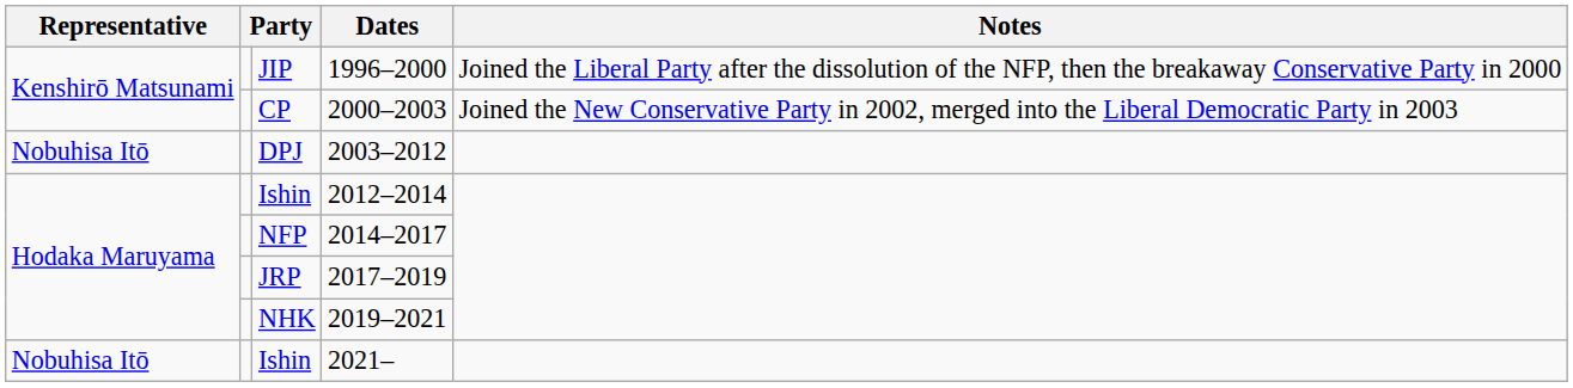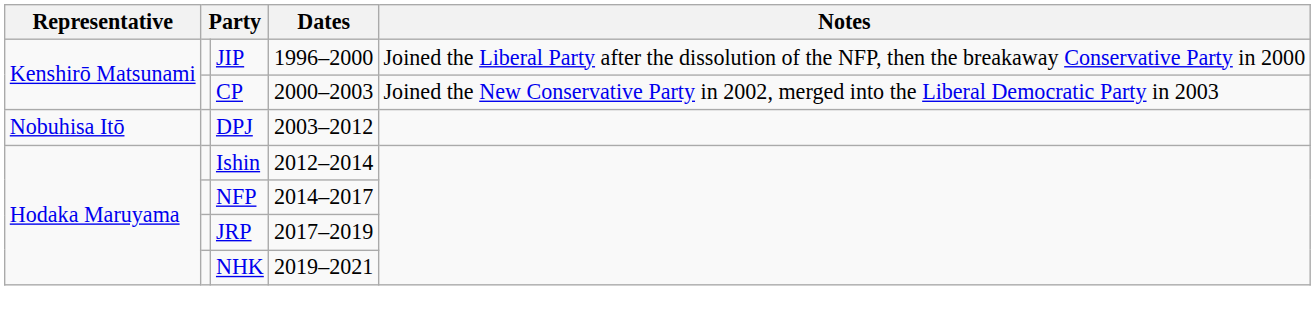 <table class=wikitable>
 <tr valign=bottom>
 <th>Representative</th>
 <th colspan="2">Party</th>
 <th>Dates</th>
 <th>Notes</th>
 </tr>
 <tr>
 <td rowspan="2"><a href='#'>Kenshirō Matsunami</a></td>
 <td bgcolor=></td>
 <td><a href='#'>JIP</a></td>
 <td>1996–2000</td>
 <td>Joined the <a href='#'>Liberal Party</a> after the dissolution of the NFP, then the breakaway <a href='#'>Conservative Party</a> in 2000</td>
 </tr>
 <tr>
 <td bgcolor=></td>
 <td><a href='#'>CP</a></td>
 <td>2000–2003</td>
 <td>Joined the <a href='#'>New Conservative Party</a> in 2002, merged into the <a href='#'>Liberal Democratic Party</a> in 2003</td>
 </tr>
 <tr>
 <td><a href='#'>Nobuhisa Itō</a></td>
 <td bgcolor=></td>
 <td><a href='#'>DPJ</a></td>
 <td>2003–2012</td>
 <td></td>
 </tr>
 <tr>
 <td rowspan="4"><a href='#'>Hodaka Maruyama</a></td>
 <td bgcolor=></td>
 <td><a href='#'>Ishin</a></td>
 <td>2012–2014</td>
 <td rowspan="4"></td>
 </tr>
 <tr>
 <td bgcolor=></td>
 <td><a href='#'>NFP</a></td>
 <td>2014–2017</td>
 </tr>
 <tr>
 <td bgcolor=></td>
 <td><a href='#'>JRP</a></td>
 <td>2017–2019</td>
 </tr>
 <tr>
 <td bgcolor=></td>
 <td><a href='#'>NHK</a></td>
 <td>2019–2021</td>
 </tr>
-<tr>
-<td><a href='#'>Nobuhisa Itō</a></td>
-<td bgcolor=></td>
-<td><a href='#'>Ishin</a></td>
-<td>2021–</td>
-<td></td>
-</tr>
 </table>
